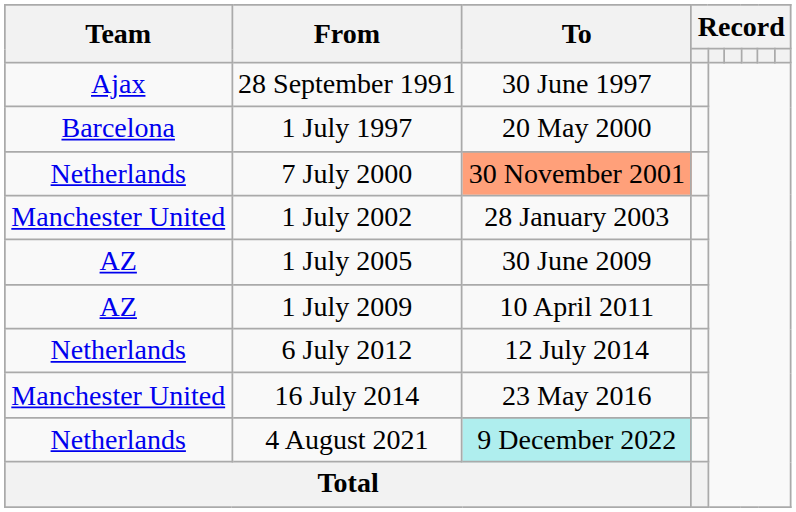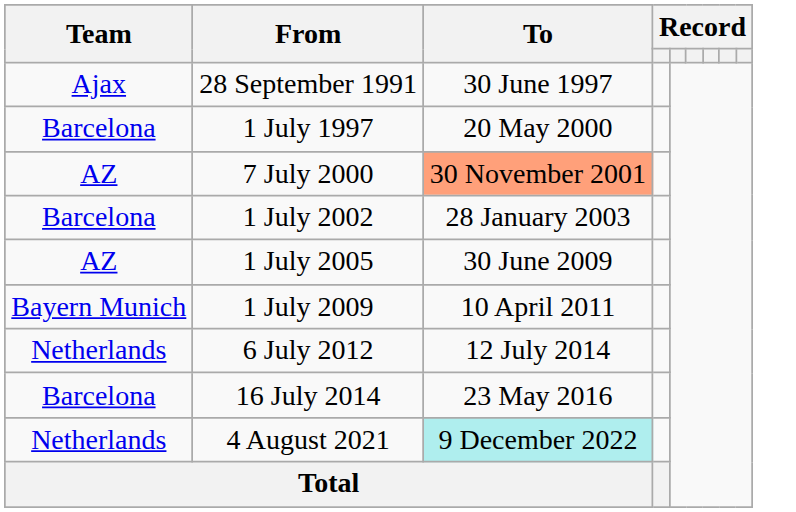 <table class="wikitable" style="text-align:center">
 <tr>
 <th rowspan="2">Team</th>
 <th rowspan="2">From</th>
 <th rowspan="2">To</th>
 <th colspan="6">Record</th>
 </tr>
 <tr>
 <th></th>
 <th></th>
 <th></th>
 <th></th>
 <th></th>
 <th></th>
 </tr>
 <tr>
 <td><a href='#'>Ajax</a></td>
 <td>28 September 1991</td>
 <td>30 June 1997<br></td>
 <td></td>
 </tr>
 <tr>
 <td><a href='#'>Barcelona</a></td>
 <td>1 July 1997</td>
 <td>20 May 2000<br></td>
 <td></td>
 </tr>
 <tr>
-<td><a href='#'>Netherlands</a></td>
+<td><a href='#'>AZ</a></td>
 <td>7 July 2000</td>
 <td style="background: lightsalmon;">30 November 2001<br></td>
 <td></td>
 </tr>
 <tr>
-<td><a href='#'>Manchester United</a></td>
+<td><a href='#'>Barcelona</a></td>
 <td>1 July 2002</td>
 <td>28 January 2003<br></td>
 <td></td>
 </tr>
 <tr>
 <td><a href='#'>AZ</a></td>
 <td>1 July 2005</td>
 <td>30 June 2009<br></td>
 <td></td>
 </tr>
 <tr>
-<td><a href='#'>AZ</a></td>
+<td><a href='#'>Bayern Munich</a></td>
 <td>1 July 2009</td>
 <td>10 April 2011<br></td>
 <td></td>
 </tr>
 <tr>
 <td><a href='#'>Netherlands</a></td>
 <td>6 July 2012</td>
 <td>12 July 2014<br></td>
 <td></td>
 </tr>
 <tr>
-<td><a href='#'>Manchester United</a></td>
+<td><a href='#'>Barcelona</a></td>
 <td>16 July 2014</td>
 <td>23 May 2016<br></td>
 <td></td>
 </tr>
 <tr>
 <td><a href='#'>Netherlands</a></td>
 <td>4 August 2021</td>
 <td style="background: paleturquoise;">9 December 2022<br></td>
 <td></td>
 </tr>
 <tr>
 <th colspan="3">Total<br></th>
 <th></th>
 </tr>
 </table>
